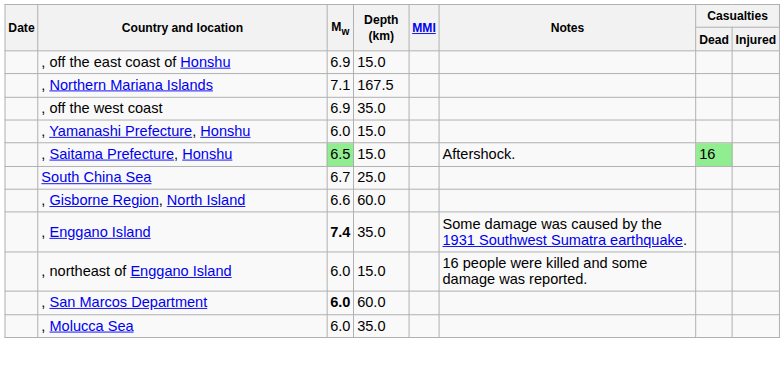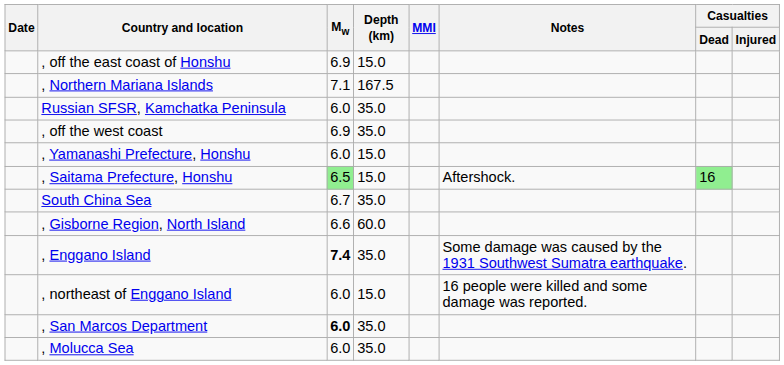 <table class="wikitable sortable sort-under" style="border:1px black; margin-left:1em;">
 <tr>
 <th rowspan="2"><small>Date</small></th>
 <th rowspan="2" style="width: 310px"><small>Country and location</small></th>
 <th rowspan="2"><small>M<sub>w</sub></small></th>
 <th rowspan="2"><small>Depth (km)</small></th>
 <th rowspan="2"><small><a href='#'>MMI</a></small></th>
 <th rowspan="2" class="unsortable"><small>Notes</small></th>
 <th colspan="2"><small>Casualties</small></th>
 </tr>
 <tr>
 <th><small>Dead</small></th>
 <th><small>Injured</small></th>
 </tr>
 <tr>
 <td></td>
 <td>, off the east coast of <a href='#'>Honshu</a></td>
 <td>6.9</td>
 <td>15.0</td>
 <td></td>
 <td></td>
 <td></td>
 <td></td>
 </tr>
 <tr>
 <td></td>
 <td>, <a href='#'>Northern Mariana Islands</a></td>
 <td>7.1</td>
 <td>167.5</td>
+<td></td>
+<td></td>
+<td></td>
+<td></td>
+</tr>
+<tr>
+<td></td>
+<td> <a href='#'>Russian SFSR</a>, <a href='#'>Kamchatka Peninsula</a></td>
+<td>6.0</td>
+<td>35.0</td>
 <td></td>
 <td></td>
 <td></td>
 <td></td>
 </tr>
 <tr>
 <td></td>
 <td>, off the west coast</td>
 <td>6.9</td>
 <td>35.0</td>
 <td></td>
 <td></td>
 <td></td>
 <td></td>
 </tr>
 <tr>
 <td></td>
 <td>, <a href='#'>Yamanashi Prefecture</a>, <a href='#'>Honshu</a></td>
 <td>6.0</td>
 <td>15.0</td>
 <td></td>
 <td></td>
 <td></td>
 <td></td>
 </tr>
 <tr>
 <td></td>
 <td>, <a href='#'>Saitama Prefecture</a>, <a href='#'>Honshu</a></td>
 <td style="background: lightgreen;">6.5</td>
 <td>15.0</td>
 <td></td>
 <td>Aftershock.</td>
 <td style="background: lightgreen;">16</td>
 <td></td>
 </tr>
 <tr>
 <td></td>
 <td><a href='#'>South China Sea</a></td>
 <td>6.7</td>
-<td>25.0</td>
+<td>35.0</td>
 <td></td>
 <td></td>
 <td></td>
 <td></td>
 </tr>
 <tr>
 <td></td>
 <td>, <a href='#'>Gisborne Region</a>, <a href='#'>North Island</a></td>
 <td>6.6</td>
 <td>60.0</td>
 <td></td>
 <td></td>
 <td></td>
 <td></td>
 </tr>
 <tr>
 <td></td>
 <td>, <a href='#'>Enggano Island</a></td>
 <td><strong>7.4</strong></td>
 <td>35.0</td>
 <td></td>
 <td>Some damage was caused by the <a href='#'>1931 Southwest Sumatra earthquake</a>.</td>
 <td></td>
 <td></td>
 </tr>
 <tr>
 <td></td>
 <td>, northeast of <a href='#'>Enggano Island</a></td>
 <td>6.0</td>
 <td>15.0</td>
 <td></td>
 <td>16 people were killed and some damage was reported.</td>
 <td></td>
 <td></td>
 </tr>
 <tr>
 <td></td>
 <td>, <a href='#'>San Marcos Department</a></td>
 <td><strong>6.0</strong></td>
-<td>60.0</td>
+<td>35.0</td>
 <td></td>
 <td></td>
 <td></td>
 <td></td>
 </tr>
 <tr>
 <td></td>
 <td>, <a href='#'>Molucca Sea</a></td>
 <td>6.0</td>
 <td>35.0</td>
 <td></td>
 <td></td>
 <td></td>
 <td></td>
 </tr>
 </table>
